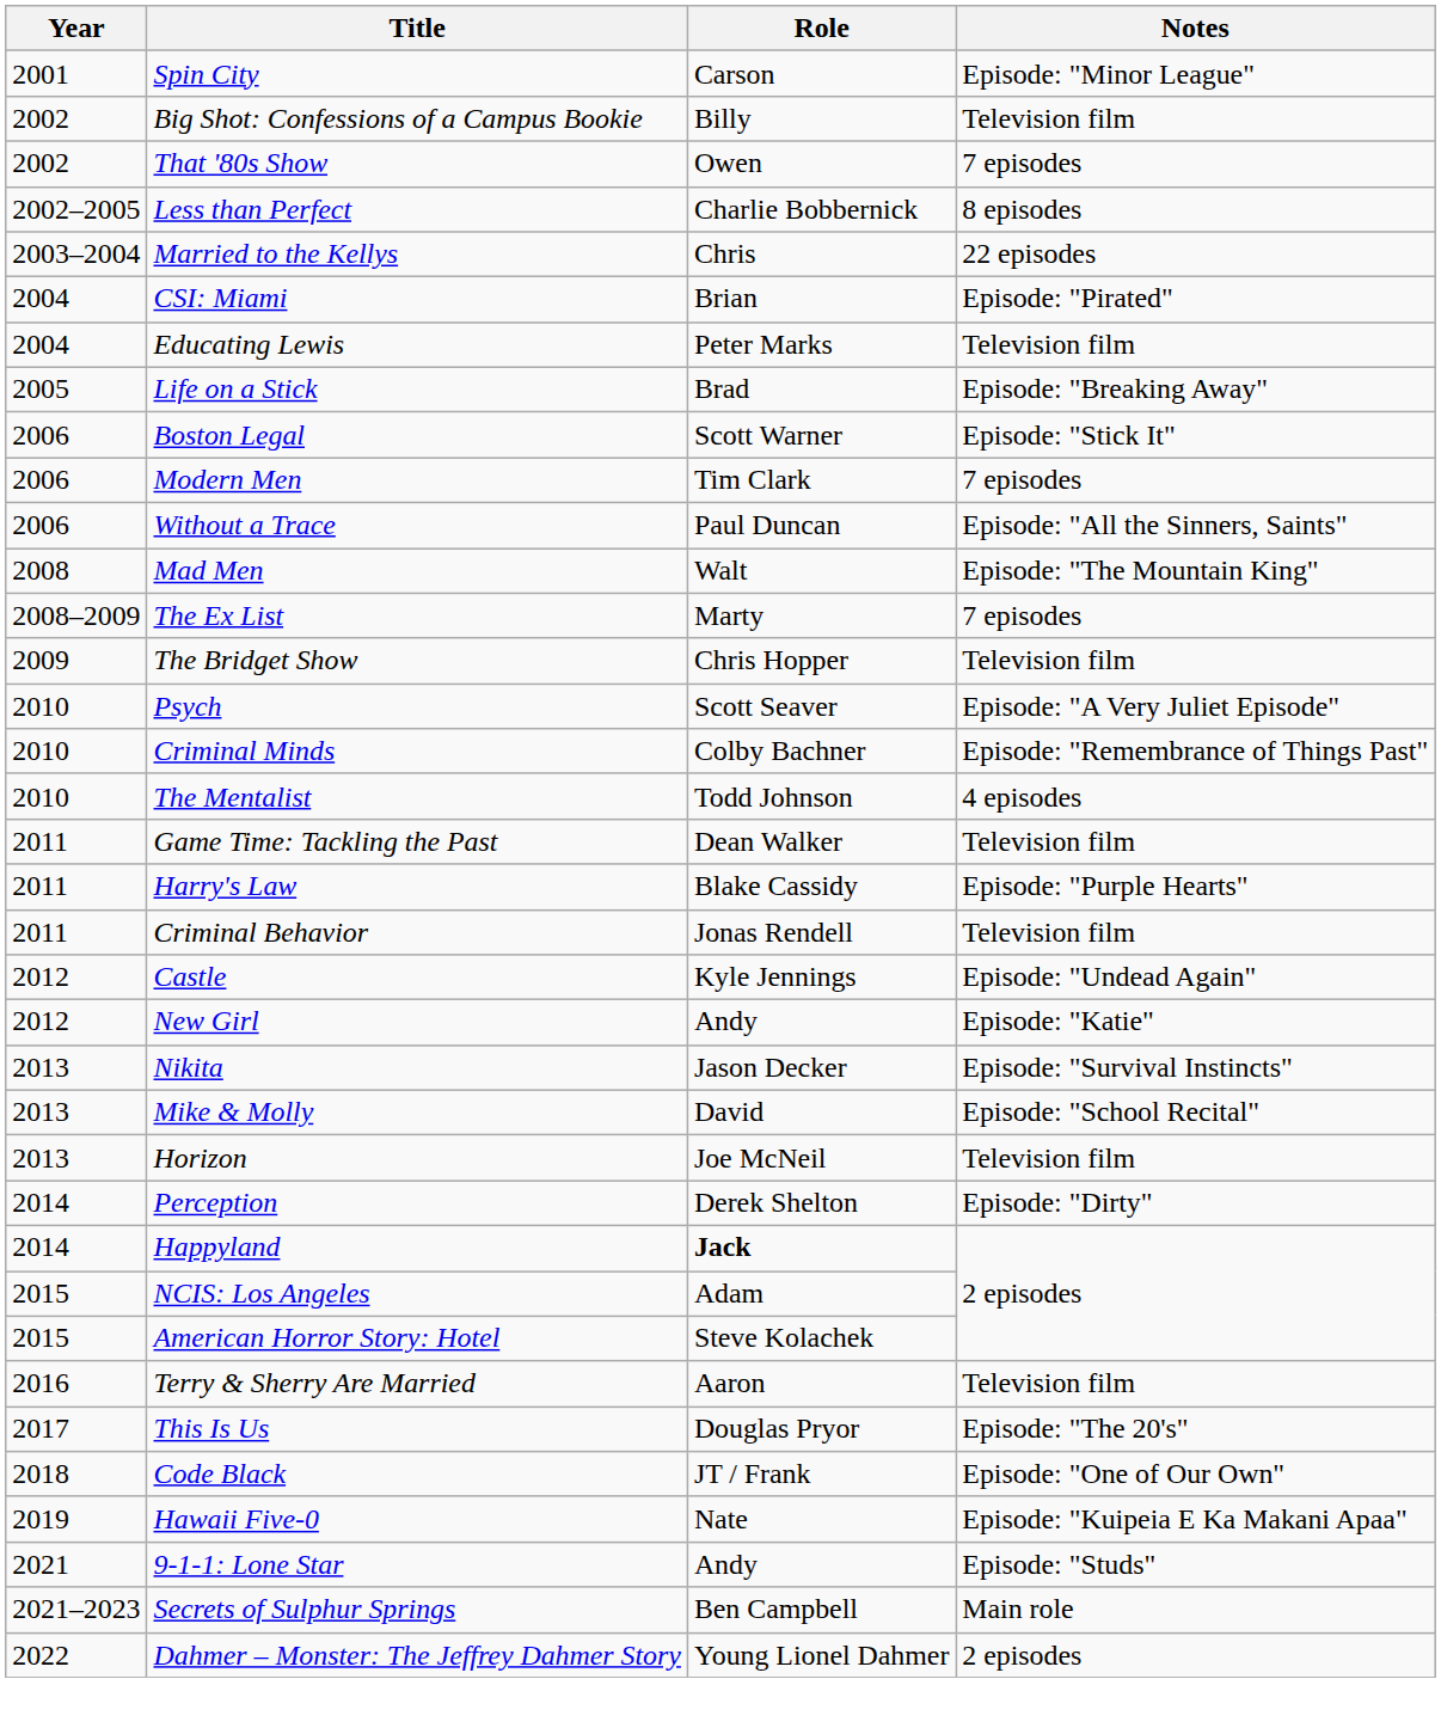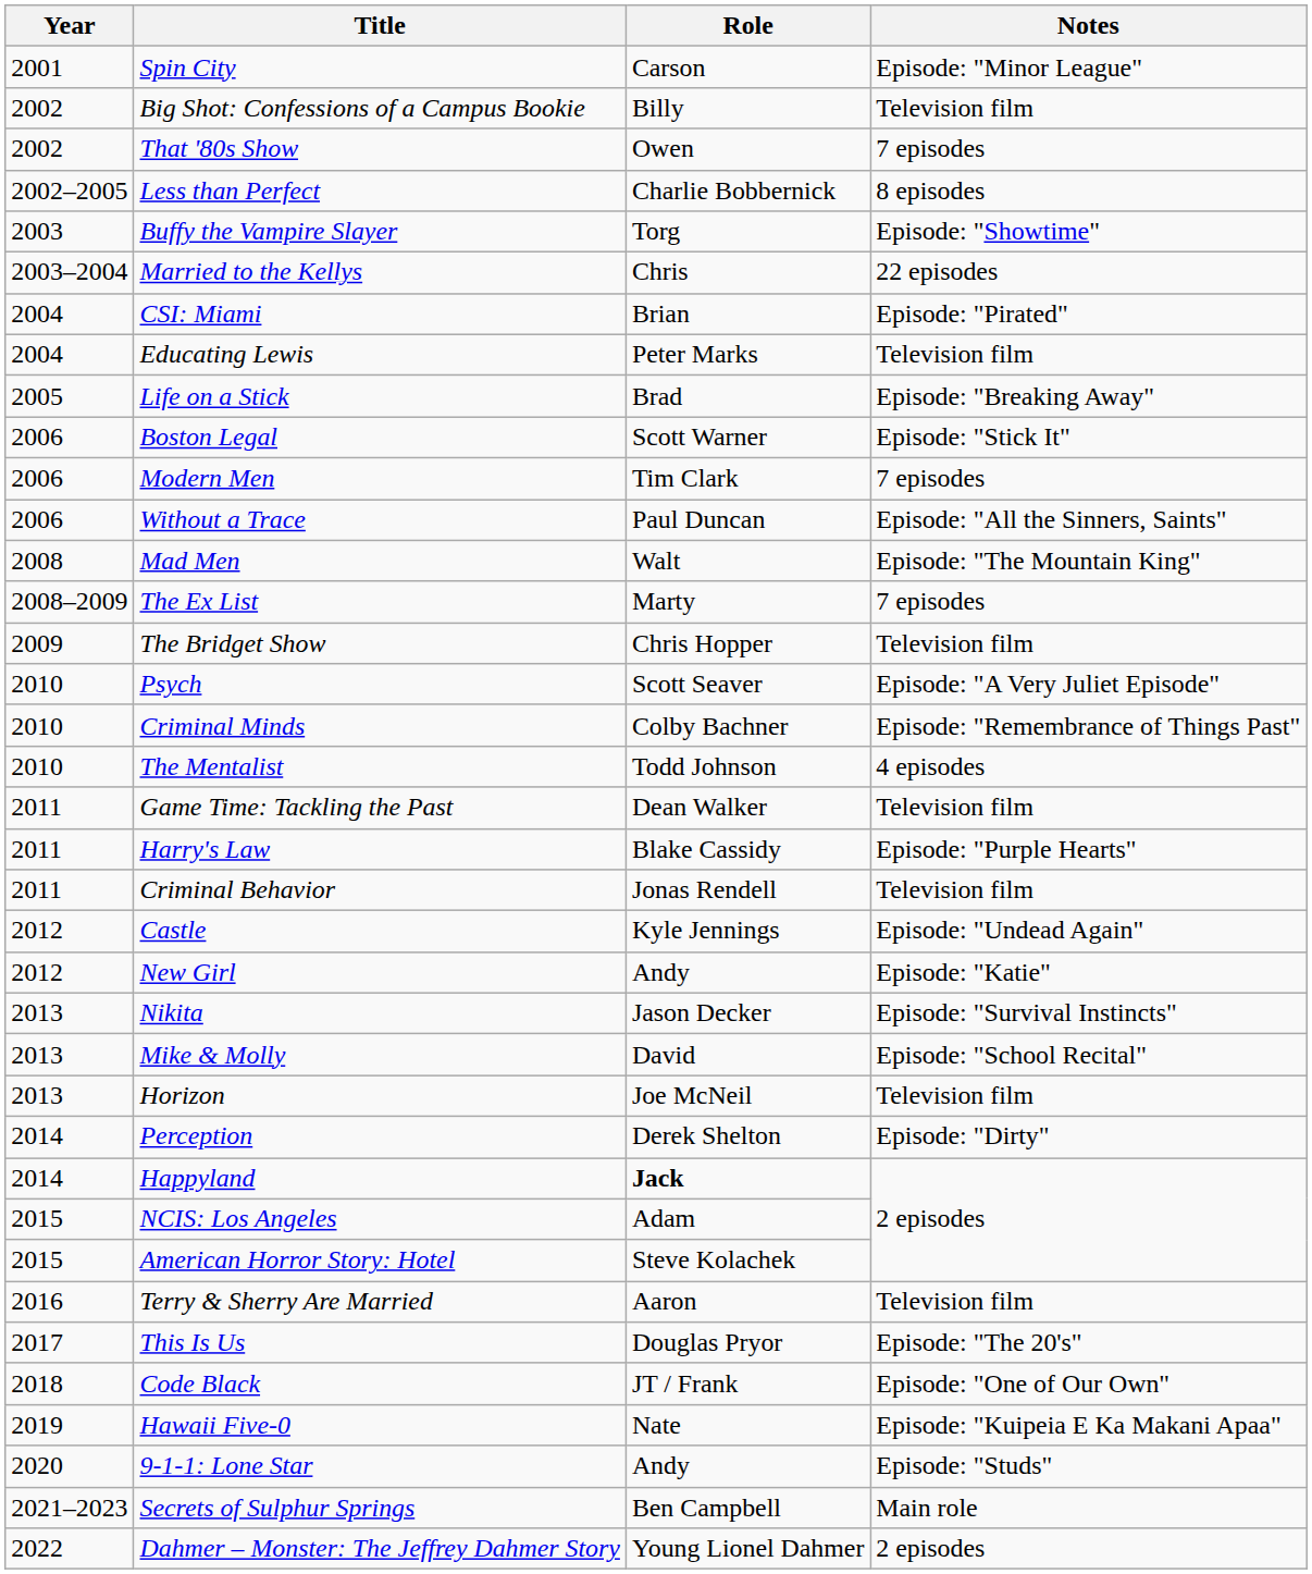 <table class="wikitable sortable">
 <tr>
 <th>Year</th>
 <th>Title</th>
 <th>Role</th>
 <th>Notes</th>
 </tr>
 <tr>
 <td>2001</td>
 <td><em><a href='#'>Spin City</a></em></td>
 <td>Carson</td>
 <td>Episode: "Minor League"</td>
 </tr>
 <tr>
 <td>2002</td>
 <td><em>Big Shot: Confessions of a Campus Bookie</em></td>
 <td>Billy</td>
 <td>Television film</td>
 </tr>
 <tr>
 <td>2002</td>
 <td><em><a href='#'>That '80s Show</a></em></td>
 <td>Owen</td>
 <td>7 episodes</td>
 </tr>
 <tr>
 <td>2002–2005</td>
 <td><em><a href='#'>Less than Perfect</a></em></td>
 <td>Charlie Bobbernick</td>
 <td>8 episodes</td>
+</tr>
+<tr>
+<td>2003</td>
+<td><em><a href='#'>Buffy the Vampire Slayer</a></em></td>
+<td>Torg</td>
+<td>Episode: "<a href='#'>Showtime</a>"</td>
 </tr>
 <tr>
 <td>2003–2004</td>
 <td><em><a href='#'>Married to the Kellys</a></em></td>
 <td>Chris</td>
 <td>22 episodes</td>
 </tr>
 <tr>
 <td>2004</td>
 <td><em><a href='#'>CSI: Miami</a></em></td>
 <td>Brian</td>
 <td>Episode: "Pirated"</td>
 </tr>
 <tr>
 <td>2004</td>
 <td><em>Educating Lewis</em></td>
 <td>Peter Marks</td>
 <td>Television film</td>
 </tr>
 <tr>
 <td>2005</td>
 <td><em><a href='#'>Life on a Stick</a></em></td>
 <td>Brad</td>
 <td>Episode: "Breaking Away"</td>
 </tr>
 <tr>
 <td>2006</td>
 <td><em><a href='#'>Boston Legal</a></em></td>
 <td>Scott Warner</td>
 <td>Episode: "Stick It"</td>
 </tr>
 <tr>
 <td>2006</td>
 <td><em><a href='#'>Modern Men</a></em></td>
 <td>Tim Clark</td>
 <td>7 episodes</td>
 </tr>
 <tr>
 <td>2006</td>
 <td><em><a href='#'>Without a Trace</a></em></td>
 <td>Paul Duncan</td>
 <td>Episode: "All the Sinners, Saints"</td>
 </tr>
 <tr>
 <td>2008</td>
 <td><em><a href='#'>Mad Men</a></em></td>
 <td>Walt</td>
 <td>Episode: "The Mountain King"</td>
 </tr>
 <tr>
 <td>2008–2009</td>
 <td><em><a href='#'>The Ex List</a></em></td>
 <td>Marty</td>
 <td>7 episodes</td>
 </tr>
 <tr>
 <td>2009</td>
 <td><em>The Bridget Show</em></td>
 <td>Chris Hopper</td>
 <td>Television film</td>
 </tr>
 <tr>
 <td>2010</td>
 <td><em><a href='#'>Psych</a></em></td>
 <td>Scott Seaver</td>
 <td>Episode: "A Very Juliet Episode"</td>
 </tr>
 <tr>
 <td>2010</td>
 <td><em><a href='#'>Criminal Minds</a></em></td>
 <td>Colby Bachner</td>
 <td>Episode: "Remembrance of Things Past"</td>
 </tr>
 <tr>
 <td>2010</td>
 <td><em><a href='#'>The Mentalist</a></em></td>
 <td>Todd Johnson</td>
 <td>4 episodes</td>
 </tr>
 <tr>
 <td>2011</td>
 <td><em>Game Time: Tackling the Past</em></td>
 <td>Dean Walker</td>
 <td>Television film</td>
 </tr>
 <tr>
 <td>2011</td>
 <td><em><a href='#'>Harry's Law</a></em></td>
 <td>Blake Cassidy</td>
 <td>Episode: "Purple Hearts"</td>
 </tr>
 <tr>
 <td>2011</td>
 <td><em>Criminal Behavior</em></td>
 <td>Jonas Rendell</td>
 <td>Television film</td>
 </tr>
 <tr>
 <td>2012</td>
 <td><a href='#'><em>Castle</em></a></td>
 <td>Kyle Jennings</td>
 <td>Episode: "Undead Again"</td>
 </tr>
 <tr>
 <td>2012</td>
 <td><em><a href='#'>New Girl</a></em></td>
 <td>Andy</td>
 <td>Episode: "Katie"</td>
 </tr>
 <tr>
 <td>2013</td>
 <td><a href='#'><em>Nikita</em></a></td>
 <td>Jason Decker</td>
 <td>Episode: "Survival Instincts"</td>
 </tr>
 <tr>
 <td>2013</td>
 <td><em><a href='#'>Mike & Molly</a></em></td>
 <td>David</td>
 <td>Episode: "School Recital"</td>
 </tr>
 <tr>
 <td>2013</td>
 <td><em>Horizon</em></td>
 <td>Joe McNeil</td>
 <td>Television film</td>
 </tr>
 <tr>
 <td>2014</td>
 <td><a href='#'><em>Perception</em></a></td>
 <td>Derek Shelton</td>
 <td>Episode: "Dirty"</td>
 </tr>
 <tr>
 <td>2014</td>
 <td><a href='#'><em>Happyland</em></a></td>
 <td><strong>Jack</strong></td>
 <td rowspan="3">2 episodes</td>
 </tr>
 <tr>
 <td>2015</td>
 <td><em><a href='#'>NCIS: Los Angeles</a></em></td>
 <td>Adam</td>
 </tr>
 <tr>
 <td>2015</td>
 <td><em><a href='#'>American Horror Story: Hotel</a></em></td>
 <td>Steve Kolachek</td>
 </tr>
 <tr>
 <td>2016</td>
 <td><em>Terry & Sherry Are Married</em></td>
 <td>Aaron</td>
 <td>Television film</td>
 </tr>
 <tr>
 <td>2017</td>
 <td><em><a href='#'>This Is Us</a></em></td>
 <td>Douglas Pryor</td>
 <td>Episode: "The 20's"</td>
 </tr>
 <tr>
 <td>2018</td>
 <td><a href='#'><em>Code Black</em></a></td>
 <td>JT / Frank</td>
 <td>Episode: "One of Our Own"</td>
 </tr>
 <tr>
 <td>2019</td>
 <td><a href='#'><em>Hawaii Five-0</em></a></td>
 <td>Nate</td>
 <td>Episode: "Kuipeia E Ka Makani Apaa"</td>
 </tr>
 <tr>
-<td>2021</td>
+<td>2020</td>
 <td><em><a href='#'>9-1-1: Lone Star</a></em></td>
 <td>Andy</td>
 <td>Episode: "Studs"</td>
 </tr>
 <tr>
 <td>2021–2023</td>
 <td><em><a href='#'>Secrets of Sulphur Springs</a></em></td>
 <td>Ben Campbell</td>
 <td>Main role</td>
 </tr>
 <tr>
 <td>2022</td>
 <td><em><a href='#'>Dahmer – Monster: The Jeffrey Dahmer Story</a></em></td>
 <td>Young Lionel Dahmer</td>
 <td>2 episodes</td>
 </tr>
 </table>
